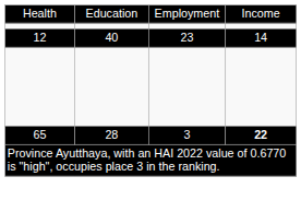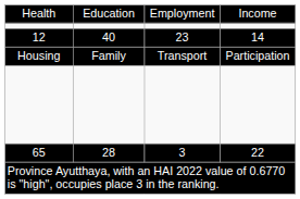 <table class="wikitable floatright" style="width:400px;">
 <tr>
 <td style="text-align:center; width:100px; background:black; color:white;">Health</td>
 <td style="text-align:center; width:100px; background:black; color:white;">Education</td>
 <td style="text-align:center; width:100px; background:black; color:white;">Employment</td>
 <td style="text-align:center; width:100px; background:black; color:white;">Income</td>
 </tr>
 <tr>
 <td></td>
 <td></td>
 <td></td>
 <td></td>
 </tr>
 <tr>
 <td style="text-align:center; background:black; color:white;">12</td>
 <td style="text-align:center; background:black; color:white;">40</td>
 <td style="text-align:center; background:black; color:white;">23</td>
 <td style="text-align:center; background:black; color:white;">14</td>
 </tr>
 <tr>
+<td style="text-align:center; background:black; color:white;">Housing</td>
+<td style="text-align:center; background:black; color:white;">Family</td>
+<td style="text-align:center; background:black; color:white;">Transport</td>
+<td style="text-align:center; background:black; color:white;">Participation</td>
+</tr>
+<tr>
 <td style="height:100px;"></td>
 <td></td>
 <td></td>
 <td></td>
 </tr>
 <tr>
 <td style="text-align:center; background:black; color:white;">65</td>
 <td style="text-align:center; background:black; color:white;">28</td>
 <td style="text-align:center; background:black; color:white;">3</td>
-<td style="text-align:center; background:black; color:white;"><strong>22</strong></td>
+<td style="text-align:center; background:black; color:white;">22</td>
 </tr>
 <tr>
 <td colspan="4"; style="background:black; color:white;">Province Ayutthaya, with an HAI 2022 value of 0.6770 is "high", occupies place 3 in the ranking.</td>
 </tr>
 </table>
